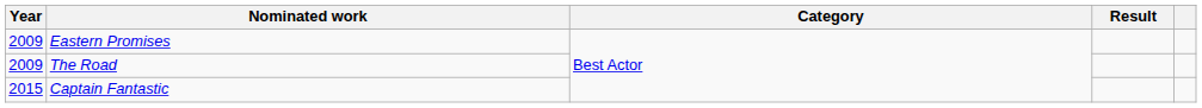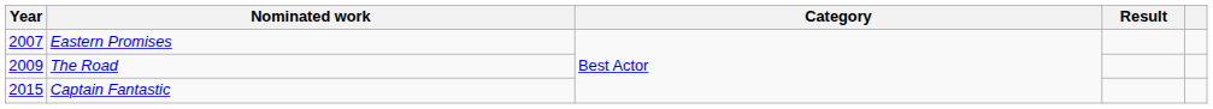 <table class="wikitable sortable">
 <tr>
 <th scope="col" style="width:1em;">Year</th>
 <th scope="col" style="width:35em;">Nominated work</th>
 <th scope="col" style="width:35em;">Category</th>
 <th scope="col" style="width:5em;">Result</th>
 <th scope="col" style="width:1em;" class="unsortable"></th>
 </tr>
 <tr>
-<td><a href='#'>2009</a></td>
+<td><a href='#'>2007</a></td>
 <td><em><a href='#'>Eastern Promises</a></em></td>
 <td rowspan="3"><a href='#'>Best Actor</a></td>
 <td></td>
 <td style="text-align:center;"></td>
 </tr>
 <tr>
 <td><a href='#'>2009</a></td>
 <td><em><a href='#'>The Road</a></em></td>
 <td></td>
 <td style="text-align:center;"></td>
 </tr>
 <tr>
 <td><a href='#'>2015</a></td>
 <td><em><a href='#'>Captain Fantastic</a></em></td>
 <td></td>
 <td style="text-align:center;"></td>
 </tr>
 </table>
